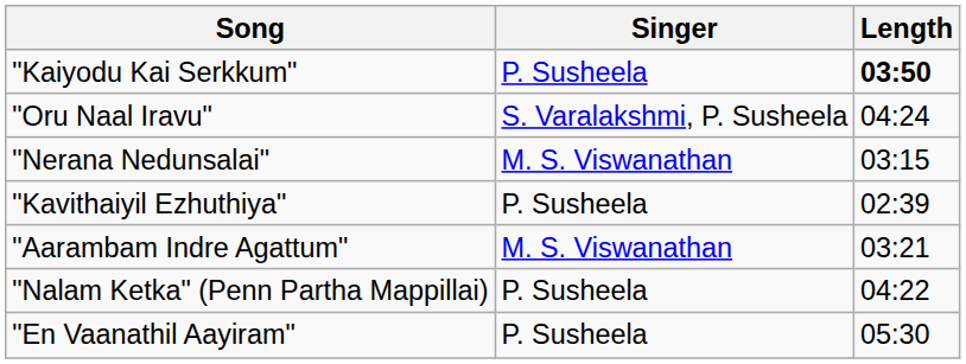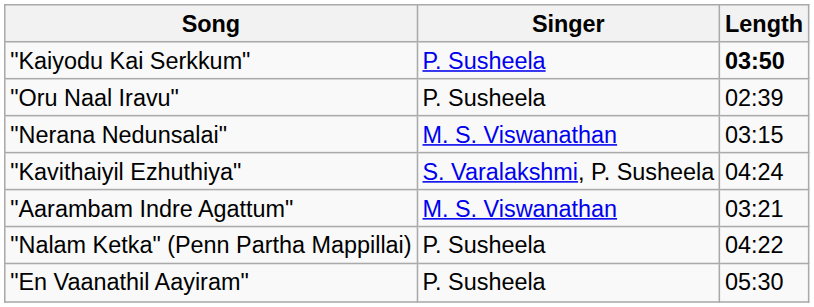 <table class="wikitable" style="font-size:95%;">
 <tr>
 <th>Song</th>
 <th>Singer</th>
 <th>Length</th>
 </tr>
 <tr>
 <td>"Kaiyodu Kai Serkkum"</td>
 <td><a href='#'>P. Susheela</a></td>
 <td><strong>03:50</strong></td>
 </tr>
 <tr>
 <td>"Oru Naal Iravu"</td>
-<td><a href='#'>S. Varalakshmi</a>, P. Susheela</td>
-<td>04:24</td>
+<td>P. Susheela</td>
+<td>02:39</td>
 </tr>
 <tr>
 <td>"Nerana Nedunsalai"</td>
 <td><a href='#'>M. S. Viswanathan</a></td>
 <td>03:15</td>
 </tr>
 <tr>
 <td>"Kavithaiyil Ezhuthiya"</td>
-<td>P. Susheela</td>
-<td>02:39</td>
+<td><a href='#'>S. Varalakshmi</a>, P. Susheela</td>
+<td>04:24</td>
 </tr>
 <tr>
 <td>"Aarambam Indre Agattum"</td>
 <td><a href='#'>M. S. Viswanathan</a></td>
 <td>03:21</td>
 </tr>
 <tr>
 <td>"Nalam Ketka" (Penn Partha Mappillai)</td>
 <td>P. Susheela</td>
 <td>04:22</td>
 </tr>
 <tr>
 <td>"En Vaanathil Aayiram"</td>
 <td>P. Susheela</td>
 <td>05:30</td>
 </tr>
 </table>
